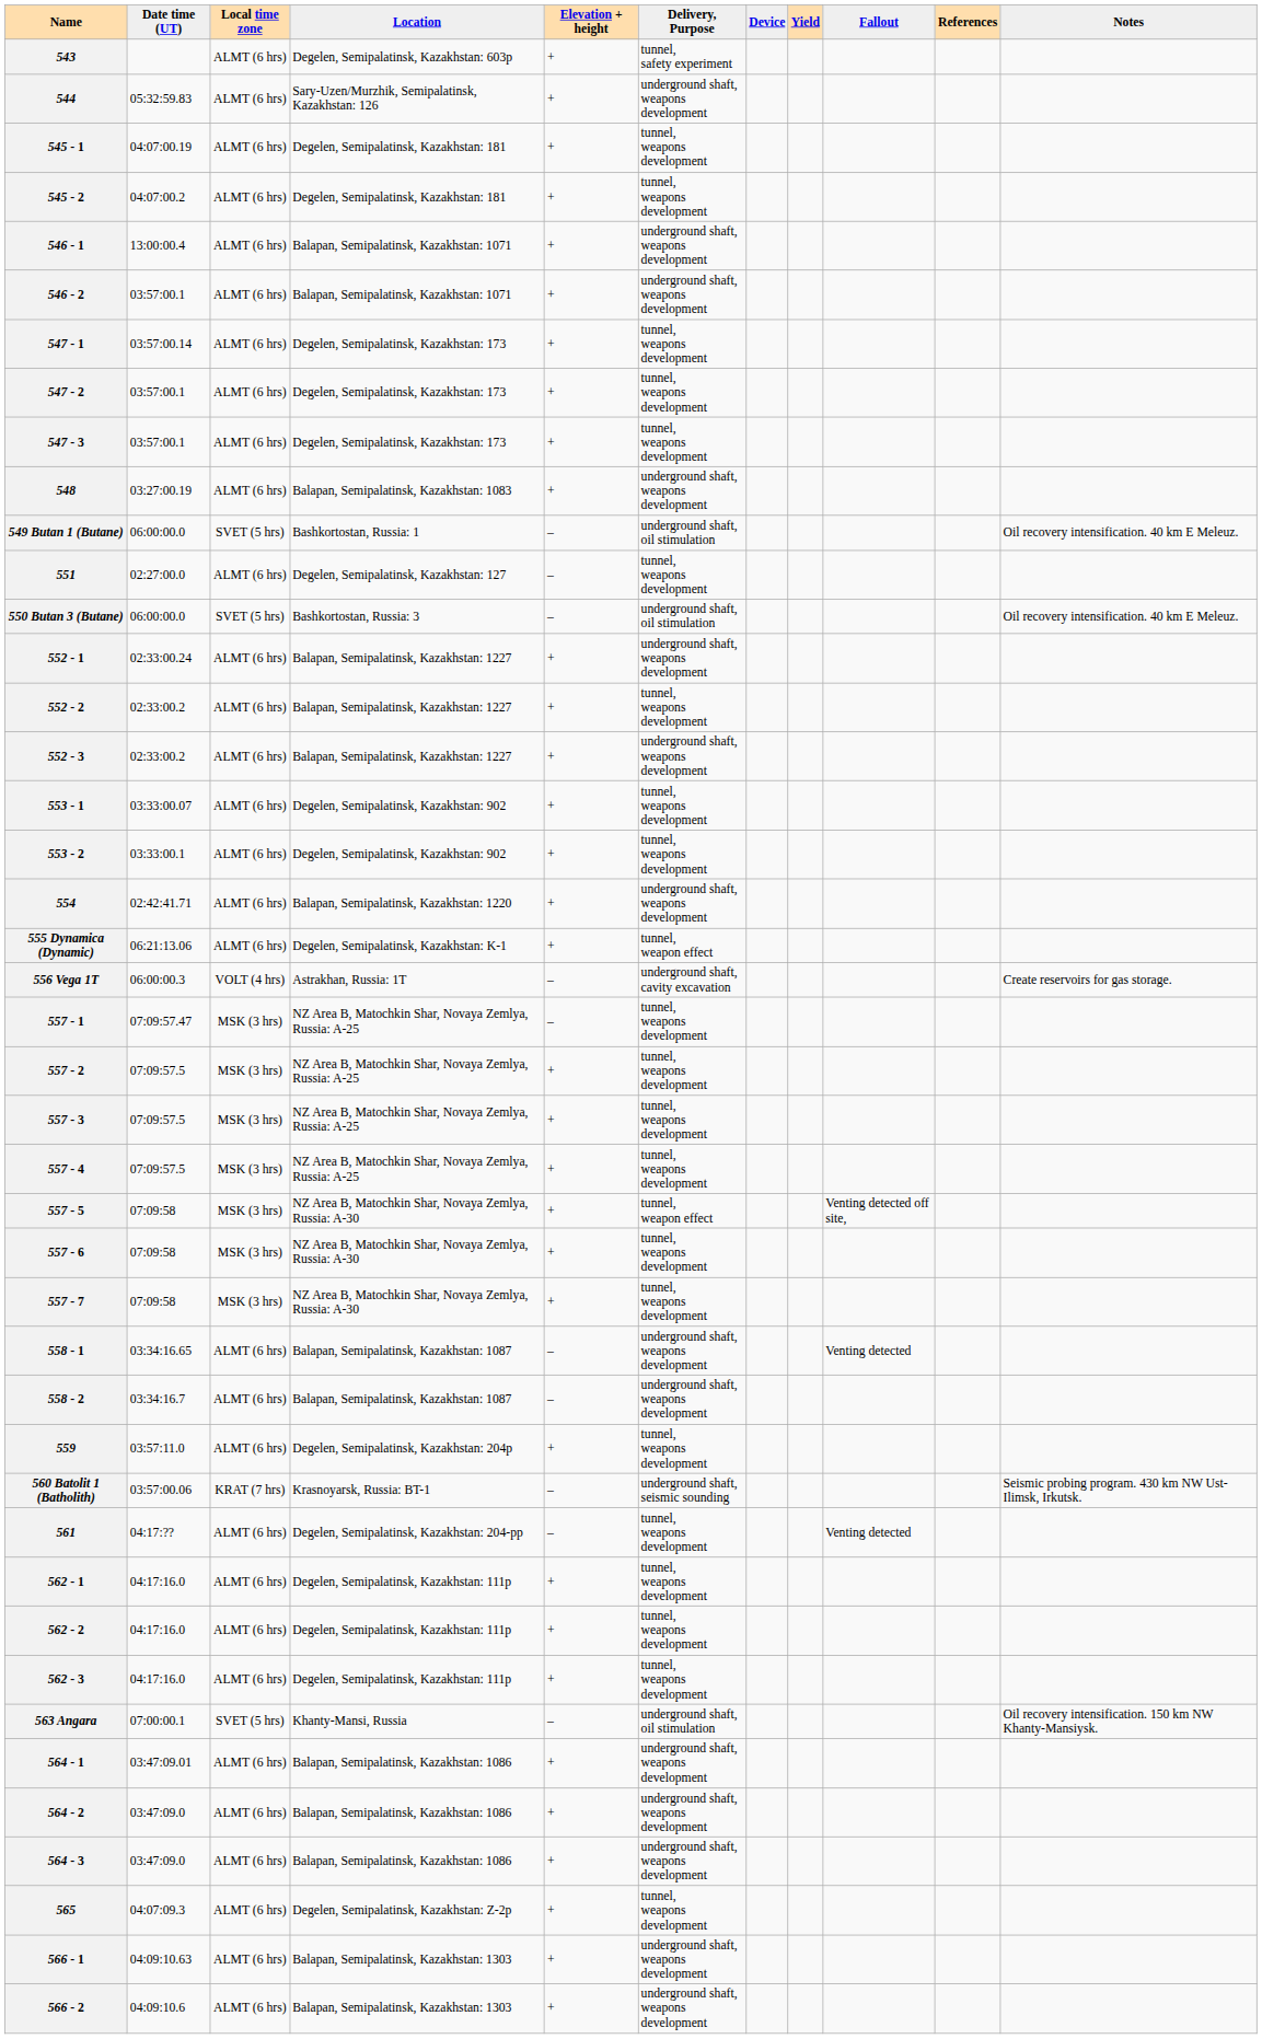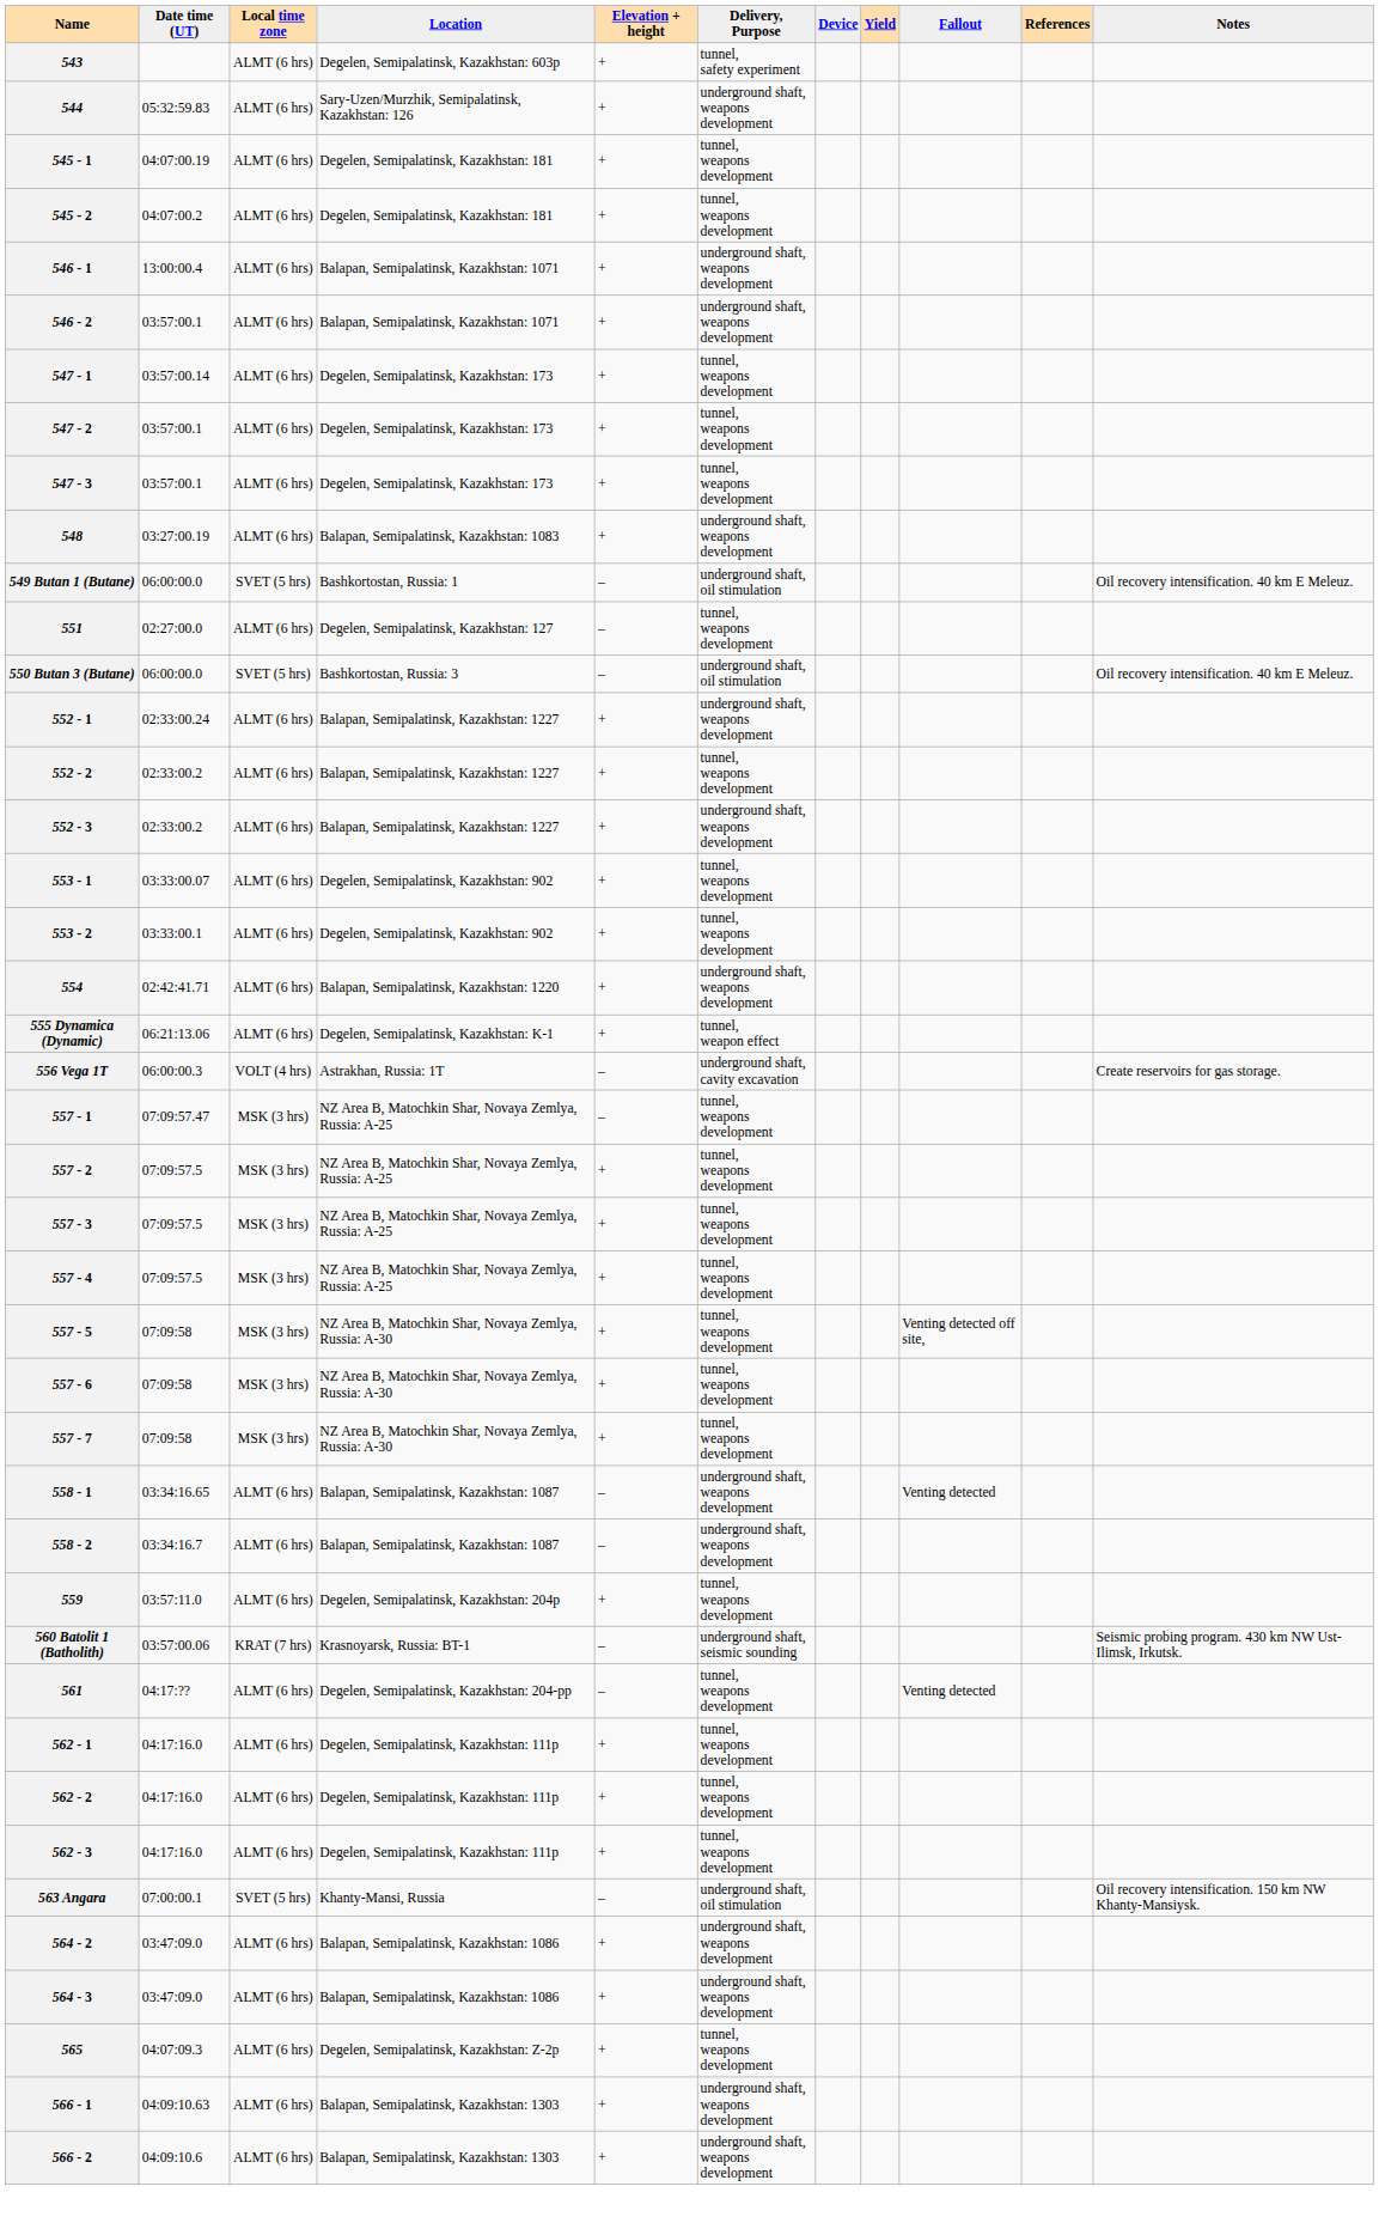 <table class="wikitable sortable">
 <tr>
 <th style="background:#ffdead;">Name </th>
 <th style="background:#efefef;">Date time (<a href='#'>UT</a>)</th>
 <th style="background:#ffdead;">Local <a href='#'>time zone</a></th>
 <th style="background:#efefef;"><a href='#'>Location</a></th>
 <th style="background:#ffdead;"><a href='#'>Elevation</a> + height </th>
 <th style="background:#efefef;">Delivery, <br>Purpose </th>
 <th style="background:#efefef;"><a href='#'>Device</a></th>
 <th style="background:#ffdead;"><a href='#'>Yield</a></th>
 <th style="background:#efefef;" class="unsortable"><a href='#'>Fallout</a></th>
 <th style="background:#ffdead;" class="unsortable">References</th>
 <th style="background:#efefef;" class="unsortable">Notes</th>
 </tr>
 <tr>
 <th><em>543</em></th>
 <td></td>
 <td style="text-align:center;">ALMT (6 hrs)<br></td>
 <td>Degelen, Semipalatinsk, Kazakhstan: 603p </td>
 <td> +</td>
 <td>tunnel,<br>safety experiment</td>
 <td></td>
 <td style="text-align:center;"></td>
 <td></td>
 <td></td>
 <td></td>
 </tr>
 <tr>
 <th><em>544</em></th>
 <td> 05:32:59.83</td>
 <td style="text-align:center;">ALMT (6 hrs)<br></td>
 <td>Sary-Uzen/Murzhik, Semipalatinsk, Kazakhstan: 126 </td>
 <td> +</td>
 <td>underground shaft,<br>weapons development</td>
 <td></td>
 <td style="text-align:center;"></td>
 <td></td>
 <td></td>
 <td></td>
 </tr>
 <tr>
 <th><em>545</em> - 1</th>
 <td> 04:07:00.19</td>
 <td style="text-align:center;">ALMT (6 hrs)<br></td>
 <td>Degelen, Semipalatinsk, Kazakhstan: 181 </td>
 <td> +</td>
 <td>tunnel,<br>weapons development</td>
 <td></td>
 <td style="text-align:center;"></td>
 <td></td>
 <td></td>
 <td></td>
 </tr>
 <tr>
 <th><em>545</em> - 2</th>
 <td> 04:07:00.2</td>
 <td style="text-align:center;">ALMT (6 hrs)<br></td>
 <td>Degelen, Semipalatinsk, Kazakhstan: 181 </td>
 <td> +</td>
 <td>tunnel,<br>weapons development</td>
 <td></td>
 <td style="text-align:center;"></td>
 <td></td>
 <td></td>
 <td></td>
 </tr>
 <tr>
 <th><em>546</em> - 1</th>
 <td> 13:00:00.4</td>
 <td style="text-align:center;">ALMT (6 hrs)<br></td>
 <td>Balapan, Semipalatinsk, Kazakhstan: 1071 </td>
 <td> +</td>
 <td>underground shaft,<br>weapons development</td>
 <td></td>
 <td style="text-align:center;"></td>
 <td></td>
 <td></td>
 <td></td>
 </tr>
 <tr>
 <th><em>546</em> - 2</th>
 <td> 03:57:00.1</td>
 <td style="text-align:center;">ALMT (6 hrs)<br></td>
 <td>Balapan, Semipalatinsk, Kazakhstan: 1071 </td>
 <td> +</td>
 <td>underground shaft,<br>weapons development</td>
 <td></td>
 <td style="text-align:center;"></td>
 <td></td>
 <td></td>
 <td></td>
 </tr>
 <tr>
 <th><em>547</em> - 1</th>
 <td> 03:57:00.14</td>
 <td style="text-align:center;">ALMT (6 hrs)<br></td>
 <td>Degelen, Semipalatinsk, Kazakhstan: 173 </td>
 <td> +</td>
 <td>tunnel,<br>weapons development</td>
 <td></td>
 <td style="text-align:center;"></td>
 <td></td>
 <td></td>
 <td></td>
 </tr>
 <tr>
 <th><em>547</em> - 2</th>
 <td> 03:57:00.1</td>
 <td style="text-align:center;">ALMT (6 hrs)<br></td>
 <td>Degelen, Semipalatinsk, Kazakhstan: 173 </td>
 <td> +</td>
 <td>tunnel,<br>weapons development</td>
 <td></td>
 <td style="text-align:center;"></td>
 <td></td>
 <td></td>
 <td></td>
 </tr>
 <tr>
 <th><em>547</em> - 3</th>
 <td> 03:57:00.1</td>
 <td style="text-align:center;">ALMT (6 hrs)<br></td>
 <td>Degelen, Semipalatinsk, Kazakhstan: 173 </td>
 <td> +</td>
 <td>tunnel,<br>weapons development</td>
 <td></td>
 <td style="text-align:center;"></td>
 <td></td>
 <td></td>
 <td></td>
 </tr>
 <tr>
 <th><em>548</em></th>
 <td> 03:27:00.19</td>
 <td style="text-align:center;">ALMT (6 hrs)<br></td>
 <td>Balapan, Semipalatinsk, Kazakhstan: 1083 </td>
 <td> +</td>
 <td>underground shaft,<br>weapons development</td>
 <td></td>
 <td style="text-align:center;"></td>
 <td></td>
 <td></td>
 <td></td>
 </tr>
 <tr>
 <th><em>549 Butan 1 (Butane)</em></th>
 <td> 06:00:00.0</td>
 <td style="text-align:center;">SVET (5 hrs)<br></td>
 <td>Bashkortostan, Russia: 1 </td>
 <td> – </td>
 <td>underground shaft,<br>oil stimulation</td>
 <td></td>
 <td style="text-align:center;"></td>
 <td></td>
 <td></td>
 <td>Oil recovery intensification. 40 km E Meleuz.</td>
 </tr>
 <tr>
 <th><em>551</em></th>
 <td> 02:27:00.0</td>
 <td style="text-align:center;">ALMT (6 hrs)<br></td>
 <td>Degelen, Semipalatinsk, Kazakhstan: 127 </td>
 <td> – </td>
 <td>tunnel,<br>weapons development</td>
 <td></td>
 <td style="text-align:center;"></td>
 <td></td>
 <td></td>
 <td></td>
 </tr>
 <tr>
 <th><em>550 Butan 3 (Butane)</em></th>
 <td> 06:00:00.0</td>
 <td style="text-align:center;">SVET (5 hrs)<br></td>
 <td>Bashkortostan, Russia: 3 </td>
 <td> – </td>
 <td>underground shaft,<br>oil stimulation</td>
 <td></td>
 <td style="text-align:center;"></td>
 <td></td>
 <td></td>
 <td>Oil recovery intensification. 40 km E Meleuz.</td>
 </tr>
 <tr>
 <th><em>552</em> - 1</th>
 <td> 02:33:00.24</td>
 <td style="text-align:center;">ALMT (6 hrs)<br></td>
 <td>Balapan, Semipalatinsk, Kazakhstan: 1227 </td>
 <td> +</td>
 <td>underground shaft,<br>weapons development</td>
 <td></td>
 <td style="text-align:center;"></td>
 <td></td>
 <td></td>
 <td></td>
 </tr>
 <tr>
 <th><em>552</em> - 2</th>
 <td> 02:33:00.2</td>
 <td style="text-align:center;">ALMT (6 hrs)<br></td>
 <td>Balapan, Semipalatinsk, Kazakhstan: 1227 </td>
 <td> +</td>
 <td>tunnel,<br>weapons development</td>
 <td></td>
 <td style="text-align:center;"></td>
 <td></td>
 <td></td>
 <td></td>
 </tr>
 <tr>
 <th><em>552</em> - 3</th>
 <td> 02:33:00.2</td>
 <td style="text-align:center;">ALMT (6 hrs)<br></td>
 <td>Balapan, Semipalatinsk, Kazakhstan: 1227 </td>
 <td> +</td>
 <td>underground shaft,<br>weapons development</td>
 <td></td>
 <td style="text-align:center;"></td>
 <td></td>
 <td></td>
 <td></td>
 </tr>
 <tr>
 <th><em>553</em> - 1</th>
 <td> 03:33:00.07</td>
 <td style="text-align:center;">ALMT (6 hrs)<br></td>
 <td>Degelen, Semipalatinsk, Kazakhstan: 902 </td>
 <td> +</td>
 <td>tunnel,<br>weapons development</td>
 <td></td>
 <td style="text-align:center;"></td>
 <td></td>
 <td></td>
 <td></td>
 </tr>
 <tr>
 <th><em>553</em> - 2</th>
 <td> 03:33:00.1</td>
 <td style="text-align:center;">ALMT (6 hrs)<br></td>
 <td>Degelen, Semipalatinsk, Kazakhstan: 902 </td>
 <td> +</td>
 <td>tunnel,<br>weapons development</td>
 <td></td>
 <td style="text-align:center;"></td>
 <td></td>
 <td></td>
 <td></td>
 </tr>
 <tr>
 <th><em>554</em></th>
 <td> 02:42:41.71</td>
 <td style="text-align:center;">ALMT (6 hrs)<br></td>
 <td>Balapan, Semipalatinsk, Kazakhstan: 1220 </td>
 <td> +</td>
 <td>underground shaft,<br>weapons development</td>
 <td></td>
 <td style="text-align:center;"></td>
 <td></td>
 <td></td>
 <td></td>
 </tr>
 <tr>
 <th><em>555 Dynamica (Dynamic)</em></th>
 <td> 06:21:13.06</td>
 <td style="text-align:center;">ALMT (6 hrs)<br></td>
 <td>Degelen, Semipalatinsk, Kazakhstan: K-1 </td>
 <td> +</td>
 <td>tunnel,<br>weapon effect</td>
 <td></td>
 <td style="text-align:center;"></td>
 <td></td>
 <td></td>
 <td></td>
 </tr>
 <tr>
 <th><em>556 Vega 1T</em></th>
 <td> 06:00:00.3</td>
 <td style="text-align:center;">VOLT (4 hrs)<br></td>
 <td>Astrakhan, Russia: 1T </td>
 <td> – </td>
 <td>underground shaft,<br>cavity excavation</td>
 <td></td>
 <td style="text-align:center;"></td>
 <td></td>
 <td></td>
 <td>Create reservoirs for gas storage.</td>
 </tr>
 <tr>
 <th><em>557</em> - 1</th>
 <td> 07:09:57.47</td>
 <td style="text-align:center;">MSK (3 hrs)<br></td>
 <td>NZ Area B, Matochkin Shar, Novaya Zemlya, Russia: A-25 </td>
 <td> – </td>
 <td>tunnel,<br>weapons development</td>
 <td></td>
 <td style="text-align:center;"></td>
 <td></td>
 <td></td>
 <td></td>
 </tr>
 <tr>
 <th><em>557</em> - 2</th>
 <td> 07:09:57.5</td>
 <td style="text-align:center;">MSK (3 hrs)<br></td>
 <td>NZ Area B, Matochkin Shar, Novaya Zemlya, Russia: A-25 </td>
 <td> +</td>
 <td>tunnel,<br>weapons development</td>
 <td></td>
 <td style="text-align:center;"></td>
 <td></td>
 <td></td>
 <td></td>
 </tr>
 <tr>
 <th><em>557</em> - 3</th>
 <td> 07:09:57.5</td>
 <td style="text-align:center;">MSK (3 hrs)<br></td>
 <td>NZ Area B, Matochkin Shar, Novaya Zemlya, Russia: A-25 </td>
 <td> +</td>
 <td>tunnel,<br>weapons development</td>
 <td></td>
 <td style="text-align:center;"></td>
 <td></td>
 <td></td>
 <td></td>
 </tr>
 <tr>
 <th><em>557</em> - 4</th>
 <td> 07:09:57.5</td>
 <td style="text-align:center;">MSK (3 hrs)<br></td>
 <td>NZ Area B, Matochkin Shar, Novaya Zemlya, Russia: A-25 </td>
 <td> +</td>
 <td>tunnel,<br>weapons development</td>
 <td></td>
 <td style="text-align:center;"></td>
 <td></td>
 <td></td>
 <td></td>
 </tr>
 <tr>
 <th><em>557</em> - 5</th>
 <td> 07:09:58</td>
 <td style="text-align:center;">MSK (3 hrs)<br></td>
 <td>NZ Area B, Matochkin Shar, Novaya Zemlya, Russia: A-30 </td>
 <td> +</td>
-<td>tunnel,<br>weapon effect</td>
+<td>tunnel,<br>weapons development</td>
 <td></td>
 <td style="text-align:center;"></td>
 <td>Venting detected off site, </td>
 <td></td>
 <td></td>
 </tr>
 <tr>
 <th><em>557</em> - 6</th>
 <td> 07:09:58</td>
 <td style="text-align:center;">MSK (3 hrs)<br></td>
 <td>NZ Area B, Matochkin Shar, Novaya Zemlya, Russia: A-30 </td>
 <td> +</td>
 <td>tunnel,<br>weapons development</td>
 <td></td>
 <td style="text-align:center;"></td>
 <td></td>
 <td></td>
 <td></td>
 </tr>
 <tr>
 <th><em>557</em> - 7</th>
 <td> 07:09:58</td>
 <td style="text-align:center;">MSK (3 hrs)<br></td>
 <td>NZ Area B, Matochkin Shar, Novaya Zemlya, Russia: A-30 </td>
 <td> +</td>
 <td>tunnel,<br>weapons development</td>
 <td></td>
 <td style="text-align:center;"></td>
 <td></td>
 <td></td>
 <td></td>
 </tr>
 <tr>
 <th><em>558</em> - 1</th>
 <td> 03:34:16.65</td>
 <td style="text-align:center;">ALMT (6 hrs)<br></td>
 <td>Balapan, Semipalatinsk, Kazakhstan: 1087 </td>
 <td> – </td>
 <td>underground shaft,<br>weapons development</td>
 <td></td>
 <td style="text-align:center;"></td>
 <td>Venting detected</td>
 <td></td>
 <td></td>
 </tr>
 <tr>
 <th><em>558</em> - 2</th>
 <td> 03:34:16.7</td>
 <td style="text-align:center;">ALMT (6 hrs)<br></td>
 <td>Balapan, Semipalatinsk, Kazakhstan: 1087 </td>
 <td> – </td>
 <td>underground shaft,<br>weapons development</td>
 <td></td>
 <td style="text-align:center;"></td>
 <td></td>
 <td></td>
 <td></td>
 </tr>
 <tr>
 <th><em>559</em></th>
 <td> 03:57:11.0</td>
 <td style="text-align:center;">ALMT (6 hrs)<br></td>
 <td>Degelen, Semipalatinsk, Kazakhstan: 204p </td>
 <td> +</td>
 <td>tunnel,<br>weapons development</td>
 <td></td>
 <td style="text-align:center;"></td>
 <td></td>
 <td></td>
 <td></td>
 </tr>
 <tr>
 <th><em>560 Batolit 1 (Batholith)</em></th>
 <td> 03:57:00.06</td>
 <td style="text-align:center;">KRAT (7 hrs)<br></td>
 <td>Krasnoyarsk, Russia: BT-1 </td>
 <td> – </td>
 <td>underground shaft,<br>seismic sounding</td>
 <td></td>
 <td style="text-align:center;"></td>
 <td></td>
 <td></td>
 <td>Seismic probing program. 430 km NW Ust-Ilimsk, Irkutsk.</td>
 </tr>
 <tr>
 <th><em>561</em></th>
 <td> 04:17:??</td>
 <td style="text-align:center;">ALMT (6 hrs)<br></td>
 <td>Degelen, Semipalatinsk, Kazakhstan: 204-pp </td>
 <td> – </td>
 <td>tunnel,<br>weapons development</td>
 <td></td>
 <td style="text-align:center;"></td>
 <td>Venting detected</td>
 <td></td>
 <td></td>
 </tr>
 <tr>
 <th><em>562</em> - 1</th>
 <td> 04:17:16.0</td>
 <td style="text-align:center;">ALMT (6 hrs)<br></td>
 <td>Degelen, Semipalatinsk, Kazakhstan: 111p </td>
 <td> +</td>
 <td>tunnel,<br>weapons development</td>
 <td></td>
 <td style="text-align:center;"></td>
 <td></td>
 <td></td>
 <td></td>
 </tr>
 <tr>
 <th><em>562</em> - 2</th>
 <td> 04:17:16.0</td>
 <td style="text-align:center;">ALMT (6 hrs)<br></td>
 <td>Degelen, Semipalatinsk, Kazakhstan: 111p </td>
 <td> +</td>
 <td>tunnel,<br>weapons development</td>
 <td></td>
 <td style="text-align:center;"></td>
 <td></td>
 <td></td>
 <td></td>
 </tr>
 <tr>
 <th><em>562</em> - 3</th>
 <td> 04:17:16.0</td>
 <td style="text-align:center;">ALMT (6 hrs)<br></td>
 <td>Degelen, Semipalatinsk, Kazakhstan: 111p </td>
 <td> +</td>
 <td>tunnel,<br>weapons development</td>
 <td></td>
 <td style="text-align:center;"></td>
 <td></td>
 <td></td>
 <td></td>
 </tr>
 <tr>
 <th><em>563 Angara</em></th>
 <td> 07:00:00.1</td>
 <td style="text-align:center;">SVET (5 hrs)<br></td>
 <td>Khanty-Mansi, Russia </td>
 <td> – </td>
 <td>underground shaft,<br>oil stimulation</td>
 <td></td>
 <td style="text-align:center;"></td>
 <td></td>
 <td></td>
 <td>Oil recovery intensification. 150 km NW Khanty-Mansiysk.</td>
 </tr>
 <tr>
-<th><em>564</em> - 1</th>
-<td> 03:47:09.01</td>
-<td style="text-align:center;">ALMT (6 hrs)<br></td>
-<td>Balapan, Semipalatinsk, Kazakhstan: 1086 </td>
-<td> +</td>
-<td>underground shaft,<br>weapons development</td>
-<td></td>
-<td style="text-align:center;"></td>
-<td></td>
-<td></td>
-<td></td>
-</tr>
-<tr>
 <th><em>564</em> - 2</th>
 <td> 03:47:09.0</td>
 <td style="text-align:center;">ALMT (6 hrs)<br></td>
 <td>Balapan, Semipalatinsk, Kazakhstan: 1086 </td>
 <td> +</td>
 <td>underground shaft,<br>weapons development</td>
 <td></td>
 <td style="text-align:center;"></td>
 <td></td>
 <td></td>
 <td></td>
 </tr>
 <tr>
 <th><em>564</em> - 3</th>
 <td> 03:47:09.0</td>
 <td style="text-align:center;">ALMT (6 hrs)<br></td>
 <td>Balapan, Semipalatinsk, Kazakhstan: 1086 </td>
 <td> +</td>
 <td>underground shaft,<br>weapons development</td>
 <td></td>
 <td style="text-align:center;"></td>
 <td></td>
 <td></td>
 <td></td>
 </tr>
 <tr>
 <th><em>565</em></th>
 <td> 04:07:09.3</td>
 <td style="text-align:center;">ALMT (6 hrs)<br></td>
 <td>Degelen, Semipalatinsk, Kazakhstan: Z-2p </td>
 <td> +</td>
 <td>tunnel,<br>weapons development</td>
 <td></td>
 <td style="text-align:center;"></td>
 <td></td>
 <td></td>
 <td></td>
 </tr>
 <tr>
 <th><em>566</em> - 1</th>
 <td> 04:09:10.63</td>
 <td style="text-align:center;">ALMT (6 hrs)<br></td>
 <td>Balapan, Semipalatinsk, Kazakhstan: 1303 </td>
 <td> +</td>
 <td>underground shaft,<br>weapons development</td>
 <td></td>
 <td style="text-align:center;"></td>
 <td></td>
 <td></td>
 <td></td>
 </tr>
 <tr>
 <th><em>566</em> - 2</th>
 <td> 04:09:10.6</td>
 <td style="text-align:center;">ALMT (6 hrs)<br></td>
 <td>Balapan, Semipalatinsk, Kazakhstan: 1303 </td>
 <td> +</td>
 <td>underground shaft,<br>weapons development</td>
 <td></td>
 <td style="text-align:center;"></td>
 <td></td>
 <td></td>
 <td></td>
 </tr>
 </table>
